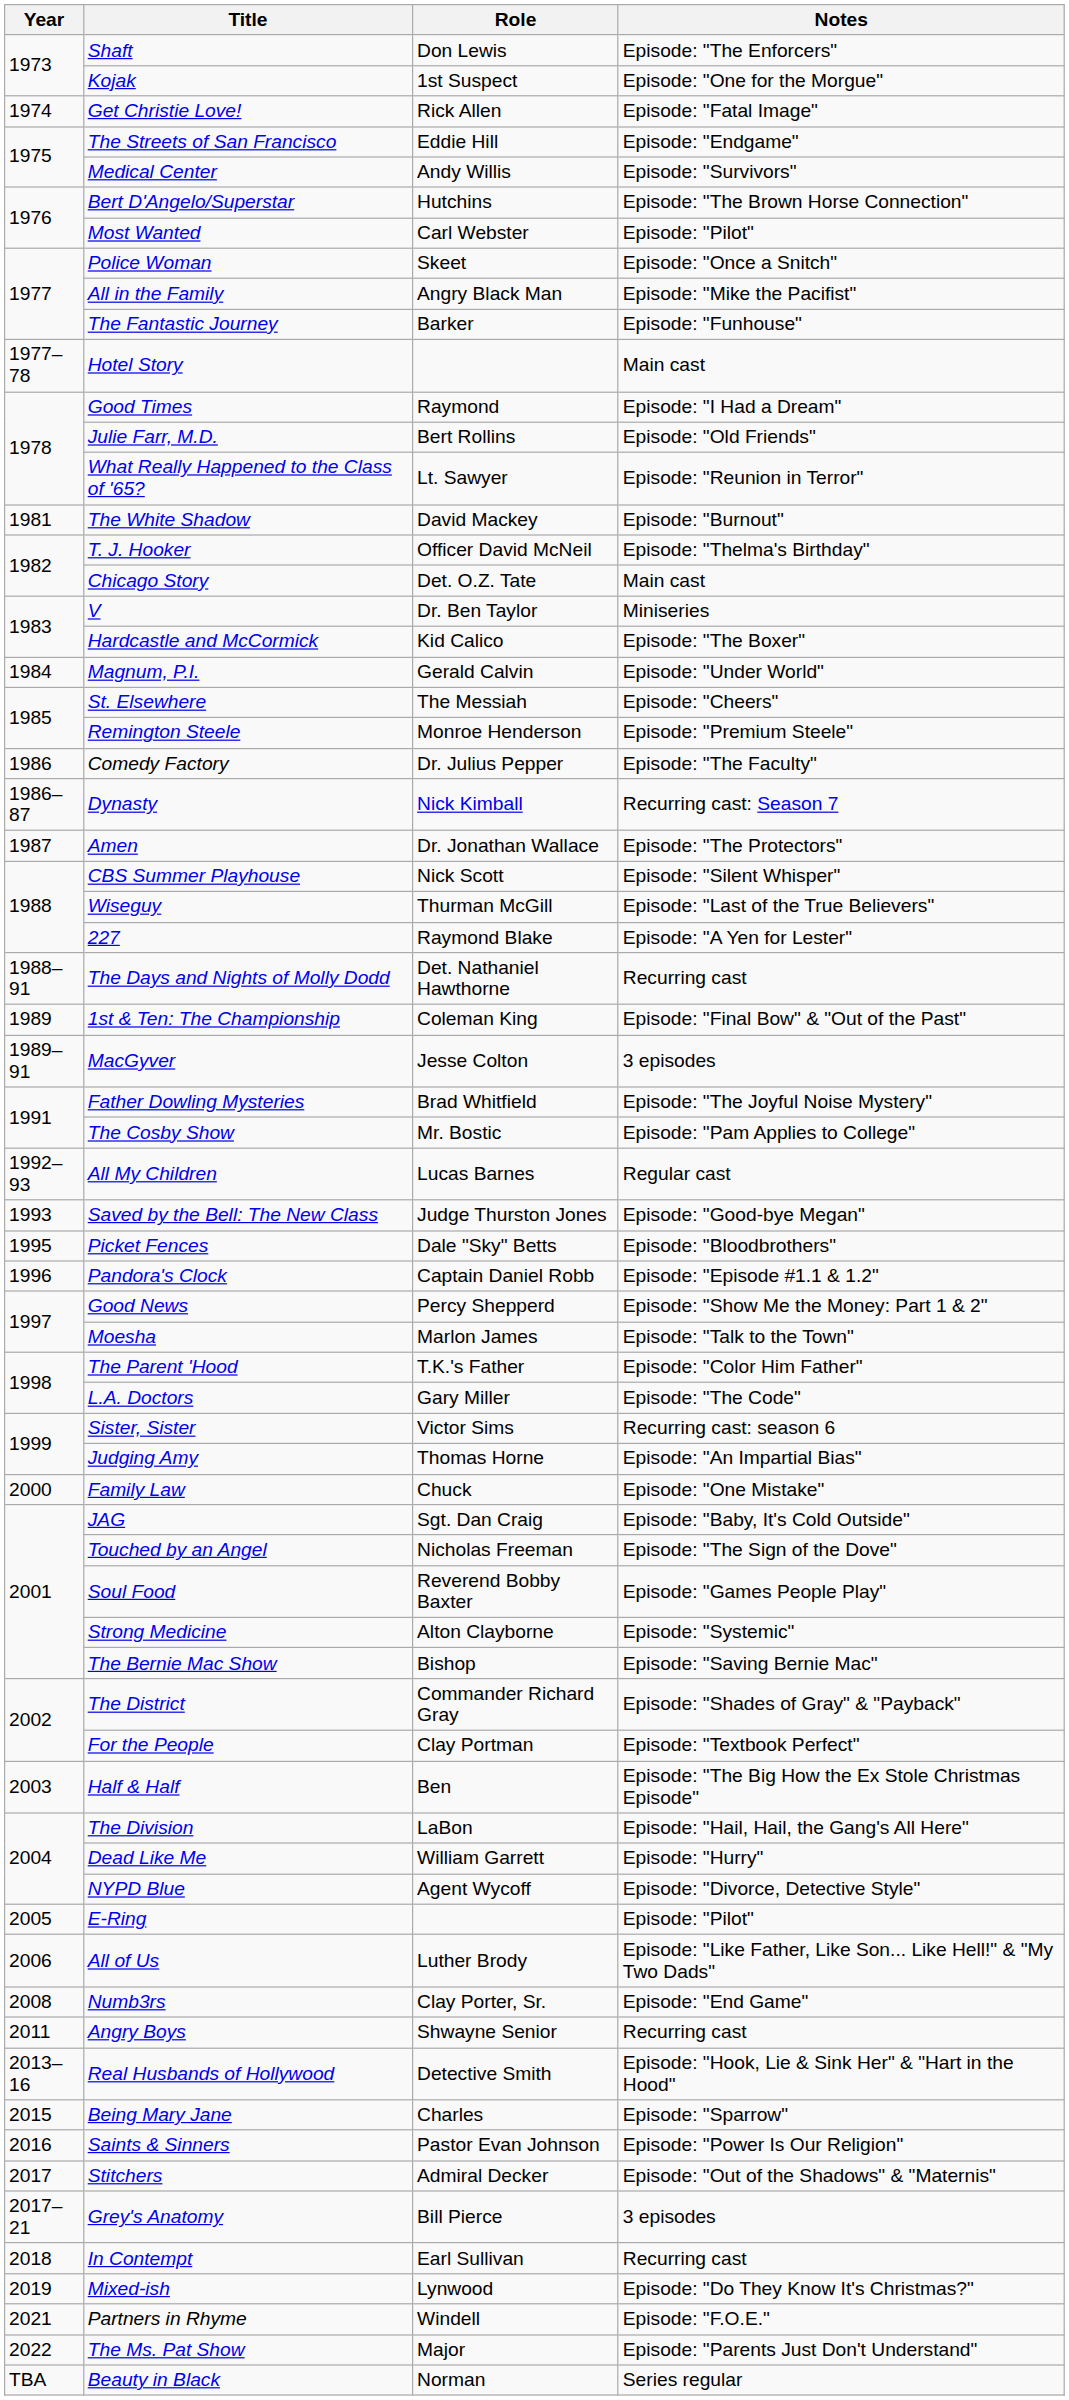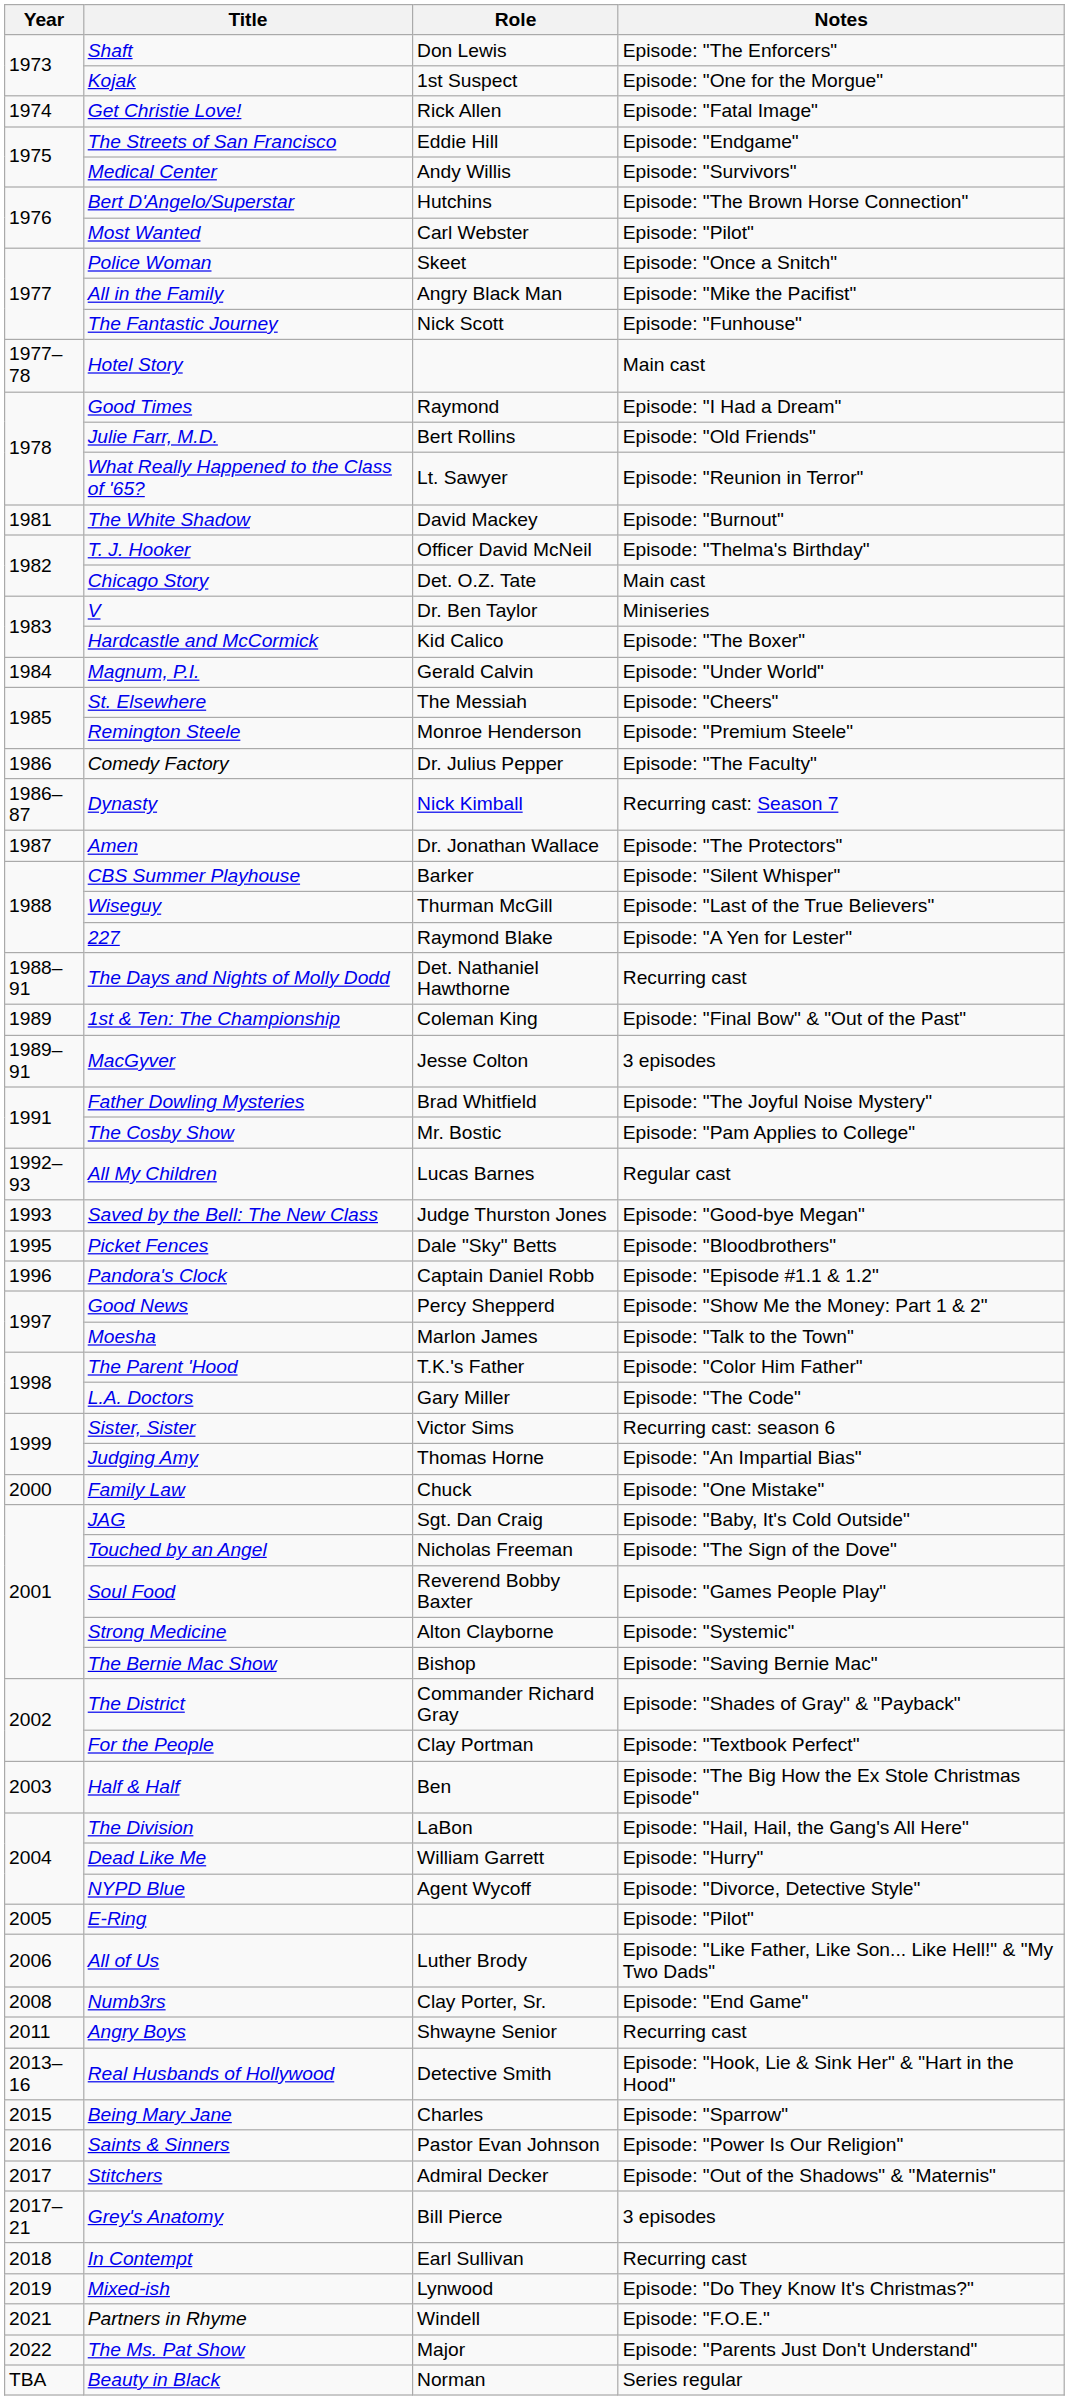 <table class="wikitable plainrowheaders sortable" style="margin-right: 0;">
 <tr>
 <th scope="col">Year</th>
 <th scope="col">Title</th>
 <th scope="col">Role</th>
 <th scope="col" class="unsortable">Notes</th>
 </tr>
 <tr>
 <td rowspan=2>1973</td>
 <td><em><a href='#'>Shaft</a></em></td>
 <td>Don Lewis</td>
 <td>Episode: "The Enforcers"</td>
 </tr>
 <tr>
 <td><em><a href='#'>Kojak</a></em></td>
 <td>1st Suspect</td>
 <td>Episode: "One for the Morgue"</td>
 </tr>
 <tr>
 <td>1974</td>
 <td><em><a href='#'>Get Christie Love!</a></em></td>
 <td>Rick Allen</td>
 <td>Episode: "Fatal Image"</td>
 </tr>
 <tr>
 <td rowspan=2>1975</td>
 <td><em><a href='#'>The Streets of San Francisco</a></em></td>
 <td>Eddie Hill</td>
 <td>Episode: "Endgame"</td>
 </tr>
 <tr>
 <td><em><a href='#'>Medical Center</a></em></td>
 <td>Andy Willis</td>
 <td>Episode: "Survivors"</td>
 </tr>
 <tr>
 <td rowspan=2>1976</td>
 <td><em><a href='#'>Bert D'Angelo/Superstar</a></em></td>
 <td>Hutchins</td>
 <td>Episode: "The Brown Horse Connection"</td>
 </tr>
 <tr>
 <td><em><a href='#'>Most Wanted</a></em></td>
 <td>Carl Webster</td>
 <td>Episode: "Pilot"</td>
 </tr>
 <tr>
 <td rowspan=3>1977</td>
 <td><em><a href='#'>Police Woman</a></em></td>
 <td>Skeet</td>
 <td>Episode: "Once a Snitch"</td>
 </tr>
 <tr>
 <td><em><a href='#'>All in the Family</a></em></td>
 <td>Angry Black Man</td>
 <td>Episode: "Mike the Pacifist"</td>
 </tr>
 <tr>
 <td><em><a href='#'>The Fantastic Journey</a></em></td>
-<td>Barker</td>
+<td>Nick Scott</td>
 <td>Episode: "Funhouse"</td>
 </tr>
 <tr>
 <td>1977–78</td>
 <td><em><a href='#'>Hotel Story</a></em></td>
 <td></td>
 <td>Main cast</td>
 </tr>
 <tr>
 <td rowspan=3>1978</td>
 <td><em><a href='#'>Good Times</a></em></td>
 <td>Raymond</td>
 <td>Episode: "I Had a Dream"</td>
 </tr>
 <tr>
 <td><em><a href='#'>Julie Farr, M.D.</a></em></td>
 <td>Bert Rollins</td>
 <td>Episode: "Old Friends"</td>
 </tr>
 <tr>
 <td><em><a href='#'>What Really Happened to the Class of '65?</a></em></td>
 <td>Lt. Sawyer</td>
 <td>Episode: "Reunion in Terror"</td>
 </tr>
 <tr>
 <td>1981</td>
 <td><em><a href='#'>The White Shadow</a></em></td>
 <td>David Mackey</td>
 <td>Episode: "Burnout"</td>
 </tr>
 <tr>
 <td rowspan=2>1982</td>
 <td><em><a href='#'>T. J. Hooker</a></em></td>
 <td>Officer David McNeil</td>
 <td>Episode: "Thelma's Birthday"</td>
 </tr>
 <tr>
 <td><em><a href='#'>Chicago Story</a></em></td>
 <td>Det. O.Z. Tate</td>
 <td>Main cast</td>
 </tr>
 <tr>
 <td rowspan=2>1983</td>
 <td><em><a href='#'>V</a></em></td>
 <td>Dr. Ben Taylor</td>
 <td>Miniseries</td>
 </tr>
 <tr>
 <td><em><a href='#'>Hardcastle and McCormick</a></em></td>
 <td>Kid Calico</td>
 <td>Episode: "The Boxer"</td>
 </tr>
 <tr>
 <td>1984</td>
 <td><em><a href='#'>Magnum, P.I.</a></em></td>
 <td>Gerald Calvin</td>
 <td>Episode: "Under World"</td>
 </tr>
 <tr>
 <td rowspan=2>1985</td>
 <td><em><a href='#'>St. Elsewhere</a></em></td>
 <td>The Messiah</td>
 <td>Episode: "Cheers"</td>
 </tr>
 <tr>
 <td><em><a href='#'>Remington Steele</a></em></td>
 <td>Monroe Henderson</td>
 <td>Episode: "Premium Steele"</td>
 </tr>
 <tr>
 <td>1986</td>
 <td><em>Comedy Factory</em></td>
 <td>Dr. Julius Pepper</td>
 <td>Episode: "The Faculty"</td>
 </tr>
 <tr>
 <td>1986–87</td>
 <td><em><a href='#'>Dynasty</a></em></td>
 <td><a href='#'>Nick Kimball</a></td>
 <td>Recurring cast: <a href='#'>Season 7</a></td>
 </tr>
 <tr>
 <td>1987</td>
 <td><em><a href='#'>Amen</a></em></td>
 <td>Dr. Jonathan Wallace</td>
 <td>Episode: "The Protectors"</td>
 </tr>
 <tr>
 <td rowspan=3>1988</td>
 <td><em><a href='#'>CBS Summer Playhouse</a></em></td>
-<td>Nick Scott</td>
+<td>Barker</td>
 <td>Episode: "Silent Whisper"</td>
 </tr>
 <tr>
 <td><em><a href='#'>Wiseguy</a></em></td>
 <td>Thurman McGill</td>
 <td>Episode: "Last of the True Believers"</td>
 </tr>
 <tr>
 <td><em><a href='#'>227</a></em></td>
 <td>Raymond Blake</td>
 <td>Episode: "A Yen for Lester"</td>
 </tr>
 <tr>
 <td>1988–91</td>
 <td><em><a href='#'>The Days and Nights of Molly Dodd</a></em></td>
 <td>Det. Nathaniel Hawthorne</td>
 <td>Recurring cast</td>
 </tr>
 <tr>
 <td>1989</td>
 <td><em><a href='#'>1st & Ten: The Championship</a></em></td>
 <td>Coleman King</td>
 <td>Episode: "Final Bow" & "Out of the Past"</td>
 </tr>
 <tr>
 <td>1989–91</td>
 <td><em><a href='#'>MacGyver</a></em></td>
 <td>Jesse Colton</td>
 <td>3 episodes</td>
 </tr>
 <tr>
 <td rowspan=2>1991</td>
 <td><em><a href='#'>Father Dowling Mysteries</a></em></td>
 <td>Brad Whitfield</td>
 <td>Episode: "The Joyful Noise Mystery"</td>
 </tr>
 <tr>
 <td><em><a href='#'>The Cosby Show</a></em></td>
 <td>Mr. Bostic</td>
 <td>Episode: "Pam Applies to College"</td>
 </tr>
 <tr>
 <td>1992–93</td>
 <td><em><a href='#'>All My Children</a></em></td>
 <td>Lucas Barnes</td>
 <td>Regular cast</td>
 </tr>
 <tr>
 <td>1993</td>
 <td><em><a href='#'>Saved by the Bell: The New Class</a></em></td>
 <td>Judge Thurston Jones</td>
 <td>Episode: "Good-bye Megan"</td>
 </tr>
 <tr>
 <td>1995</td>
 <td><em><a href='#'>Picket Fences</a></em></td>
 <td>Dale "Sky" Betts</td>
 <td>Episode: "Bloodbrothers"</td>
 </tr>
 <tr>
 <td>1996</td>
 <td><em><a href='#'>Pandora's Clock</a></em></td>
 <td>Captain Daniel Robb</td>
 <td>Episode: "Episode #1.1 & 1.2"</td>
 </tr>
 <tr>
 <td rowspan=2>1997</td>
 <td><em><a href='#'>Good News</a></em></td>
 <td>Percy Shepperd</td>
 <td>Episode: "Show Me the Money: Part 1 & 2"</td>
 </tr>
 <tr>
 <td><em><a href='#'>Moesha</a></em></td>
 <td>Marlon James</td>
 <td>Episode: "Talk to the Town"</td>
 </tr>
 <tr>
 <td rowspan=2>1998</td>
 <td><em><a href='#'>The Parent 'Hood</a></em></td>
 <td>T.K.'s Father</td>
 <td>Episode: "Color Him Father"</td>
 </tr>
 <tr>
 <td><em><a href='#'>L.A. Doctors</a></em></td>
 <td>Gary Miller</td>
 <td>Episode: "The Code"</td>
 </tr>
 <tr>
 <td rowspan=2>1999</td>
 <td><em><a href='#'>Sister, Sister</a></em></td>
 <td>Victor Sims</td>
 <td>Recurring cast: season 6</td>
 </tr>
 <tr>
 <td><em><a href='#'>Judging Amy</a></em></td>
 <td>Thomas Horne</td>
 <td>Episode: "An Impartial Bias"</td>
 </tr>
 <tr>
 <td>2000</td>
 <td><em><a href='#'>Family Law</a></em></td>
 <td>Chuck</td>
 <td>Episode: "One Mistake"</td>
 </tr>
 <tr>
 <td rowspan=5>2001</td>
 <td><em><a href='#'>JAG</a></em></td>
 <td>Sgt. Dan Craig</td>
 <td>Episode: "Baby, It's Cold Outside"</td>
 </tr>
 <tr>
 <td><em><a href='#'>Touched by an Angel</a></em></td>
 <td>Nicholas Freeman</td>
 <td>Episode: "The Sign of the Dove"</td>
 </tr>
 <tr>
 <td><em><a href='#'>Soul Food</a></em></td>
 <td>Reverend Bobby Baxter</td>
 <td>Episode: "Games People Play"</td>
 </tr>
 <tr>
 <td><em><a href='#'>Strong Medicine</a></em></td>
 <td>Alton Clayborne</td>
 <td>Episode: "Systemic"</td>
 </tr>
 <tr>
 <td><em><a href='#'>The Bernie Mac Show</a></em></td>
 <td>Bishop</td>
 <td>Episode: "Saving Bernie Mac"</td>
 </tr>
 <tr>
 <td rowspan=2>2002</td>
 <td><em><a href='#'>The District</a></em></td>
 <td>Commander Richard Gray</td>
 <td>Episode: "Shades of Gray" & "Payback"</td>
 </tr>
 <tr>
 <td><em><a href='#'>For the People</a></em></td>
 <td>Clay Portman</td>
 <td>Episode: "Textbook Perfect"</td>
 </tr>
 <tr>
 <td>2003</td>
 <td><em><a href='#'>Half & Half</a></em></td>
 <td>Ben</td>
 <td>Episode: "The Big How the Ex Stole Christmas Episode"</td>
 </tr>
 <tr>
 <td rowspan=3>2004</td>
 <td><em><a href='#'>The Division</a></em></td>
 <td>LaBon</td>
 <td>Episode: "Hail, Hail, the Gang's All Here"</td>
 </tr>
 <tr>
 <td><em><a href='#'>Dead Like Me</a></em></td>
 <td>William Garrett</td>
 <td>Episode: "Hurry"</td>
 </tr>
 <tr>
 <td><em><a href='#'>NYPD Blue</a></em></td>
 <td>Agent Wycoff</td>
 <td>Episode: "Divorce, Detective Style"</td>
 </tr>
 <tr>
 <td>2005</td>
 <td><em><a href='#'>E-Ring</a></em></td>
 <td></td>
 <td>Episode: "Pilot"</td>
 </tr>
 <tr>
 <td>2006</td>
 <td><em><a href='#'>All of Us</a></em></td>
 <td>Luther Brody</td>
 <td>Episode: "Like Father, Like Son... Like Hell!" & "My Two Dads"</td>
 </tr>
 <tr>
 <td>2008</td>
 <td><em><a href='#'>Numb3rs</a></em></td>
 <td>Clay Porter, Sr.</td>
 <td>Episode: "End Game"</td>
 </tr>
 <tr>
 <td>2011</td>
 <td><em><a href='#'>Angry Boys</a></em></td>
 <td>Shwayne Senior</td>
 <td>Recurring cast</td>
 </tr>
 <tr>
 <td>2013–16</td>
 <td><em><a href='#'>Real Husbands of Hollywood</a></em></td>
 <td>Detective Smith</td>
 <td>Episode: "Hook, Lie & Sink Her" & "Hart in the Hood"</td>
 </tr>
 <tr>
 <td>2015</td>
 <td><em><a href='#'>Being Mary Jane</a></em></td>
 <td>Charles</td>
 <td>Episode: "Sparrow"</td>
 </tr>
 <tr>
 <td>2016</td>
 <td><em><a href='#'>Saints & Sinners</a></em></td>
 <td>Pastor Evan Johnson</td>
 <td>Episode: "Power Is Our Religion"</td>
 </tr>
 <tr>
 <td>2017</td>
 <td><em><a href='#'>Stitchers</a></em></td>
 <td>Admiral Decker</td>
 <td>Episode: "Out of the Shadows" & "Maternis"</td>
 </tr>
 <tr>
 <td>2017–21</td>
 <td><em><a href='#'>Grey's Anatomy</a></em></td>
 <td>Bill Pierce</td>
 <td>3 episodes</td>
 </tr>
 <tr>
 <td>2018</td>
 <td><em><a href='#'>In Contempt</a></em></td>
 <td>Earl Sullivan</td>
 <td>Recurring cast</td>
 </tr>
 <tr>
 <td>2019</td>
 <td><em><a href='#'>Mixed-ish</a></em></td>
 <td>Lynwood</td>
 <td>Episode: "Do They Know It's Christmas?"</td>
 </tr>
 <tr>
 <td>2021</td>
 <td><em>Partners in Rhyme</em></td>
 <td>Windell</td>
 <td>Episode: "F.O.E."</td>
 </tr>
 <tr>
 <td>2022</td>
 <td><em><a href='#'>The Ms. Pat Show</a></em></td>
 <td>Major</td>
 <td>Episode: "Parents Just Don't Understand"</td>
 </tr>
 <tr>
 <td>TBA</td>
 <td><em><a href='#'>Beauty in Black</a></em></td>
 <td>Norman</td>
 <td>Series regular</td>
 </tr>
 </table>
